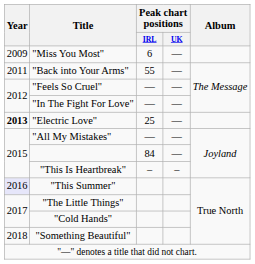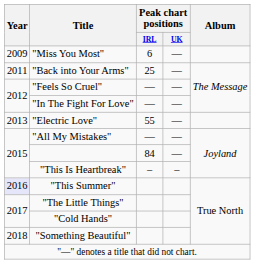 <table class="wikitable" style="text-align:center;">
 <tr>
 <th rowspan=2>Year</th>
 <th rowspan=2>Title</th>
 <th colspan="2">Peak chart positions</th>
 <th rowspan="2">Album</th>
 </tr>
 <tr>
 <th style="width:3em;font-size:75%"><a href='#'>IRL</a><br></th>
 <th style="width:3em;font-size:75%"><a href='#'>UK</a></th>
 </tr>
 <tr>
 <td>2009</td>
 <td style="text-align:left;">"Miss You Most"</td>
 <td>6</td>
 <td>—</td>
 <td></td>
 </tr>
 <tr>
 <td>2011</td>
 <td style="text-align:left;">"Back into Your Arms"</td>
-<td>55</td>
+<td>25</td>
 <td>—</td>
 <td rowspan="3"><em>The Message</em></td>
 </tr>
 <tr>
 <td rowspan="2">2012</td>
 <td style="text-align:left;">"Feels So Cruel"</td>
 <td>—</td>
 <td>—</td>
 </tr>
 <tr>
 <td style="text-align:left;">"In The Fight For Love"</td>
 <td>—</td>
 <td>—</td>
 </tr>
 <tr>
-<td><strong>2013</strong></td>
+<td>2013</td>
 <td style="text-align:left;">"Electric Love"</td>
-<td>25</td>
+<td>55</td>
 <td>—</td>
 <td></td>
 </tr>
 <tr>
 <td rowspan="3">2015</td>
 <td style="text-align:left;">"All My Mistakes"</td>
 <td>—</td>
 <td>—</td>
 <td rowspan="3"><em>Joyland</em></td>
 </tr>
 <tr>
 <td style="text-align:left;"></td>
 <td>84</td>
 <td>—</td>
 </tr>
 <tr>
 <td>"This Is Heartbreak"</td>
 <td>–</td>
 <td>–</td>
 </tr>
 <tr>
 <td style="background: lavender;">2016</td>
 <td>"This Summer"</td>
 <td></td>
 <td></td>
 <td rowspan="4">True North</td>
 </tr>
 <tr>
 <td rowspan="2">2017</td>
 <td>"The Little Things"</td>
 <td></td>
 <td></td>
 </tr>
 <tr>
 <td>"Cold Hands"</td>
 <td></td>
 <td></td>
 </tr>
 <tr>
 <td>2018</td>
 <td>"Something Beautiful"</td>
 <td></td>
 <td></td>
 </tr>
 <tr>
 <td colspan="5" style="font-size:90%">"—" denotes a title that did not chart.</td>
 </tr>
 </table>
